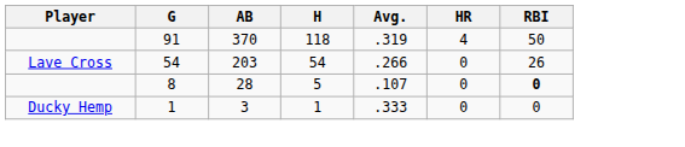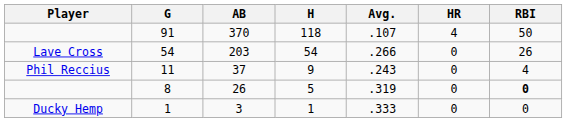 <table class="wikitable sortable">
 <tr>
 <th bgcolor="#DDDDFF" width="16%">Player</th>
 <th bgcolor="#DDDDFF" width="9%">G</th>
 <th bgcolor="#DDDDFF" width="9%">AB</th>
 <th bgcolor="#DDDDFF" width="9%">H</th>
 <th bgcolor="#DDDDFF" width="9%">Avg.</th>
 <th bgcolor="#DDDDFF" width="9%">HR</th>
 <th bgcolor="#DDDDFF" width="9%">RBI</th>
 </tr>
 <tr align="center">
 <td></td>
 <td>91</td>
 <td>370</td>
 <td>118</td>
-<td>.319</td>
+<td>.107</td>
 <td>4</td>
 <td>50</td>
 </tr>
 <tr align="center">
 <td><a href='#'>Lave Cross</a></td>
 <td>54</td>
 <td>203</td>
 <td>54</td>
 <td>.266</td>
 <td>0</td>
 <td>26</td>
 </tr>
 <tr align="center">
+<td><a href='#'>Phil Reccius</a></td>
+<td>11</td>
+<td>37</td>
+<td>9</td>
+<td>.243</td>
+<td>0</td>
+<td>4</td>
+</tr>
+<tr align="center">
 <td></td>
 <td>8</td>
-<td>28</td>
+<td>26</td>
 <td>5</td>
-<td>.107</td>
+<td>.319</td>
 <td>0</td>
 <td><strong>0</strong></td>
 </tr>
 <tr align="center">
 <td><a href='#'>Ducky Hemp</a></td>
 <td>1</td>
 <td>3</td>
 <td>1</td>
 <td>.333</td>
 <td>0</td>
 <td>0</td>
 </tr>
 </table>
